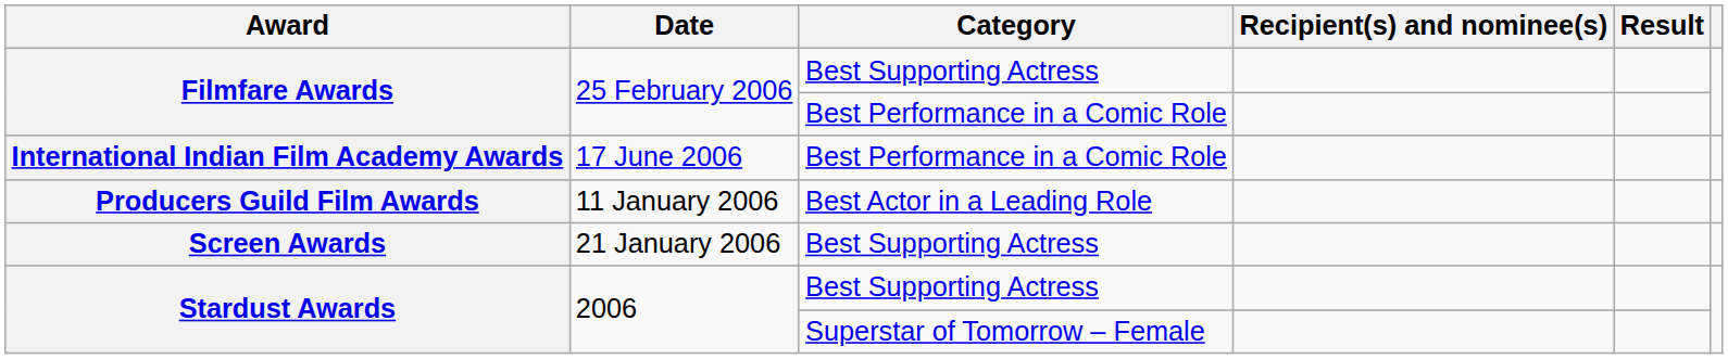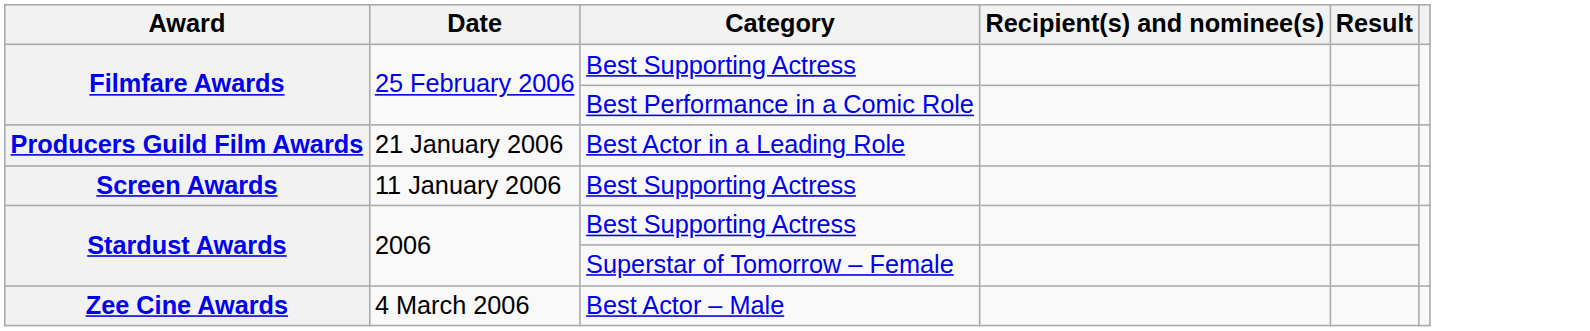 <table class="wikitable plainrowheaders sortable">
 <tr>
 <th scope="col">Award</th>
 <th scope="col">Date</th>
 <th scope="col">Category</th>
 <th scope="col">Recipient(s) and nominee(s)</th>
 <th scope="col">Result</th>
 <th scope="col" class="unsortable"></th>
 </tr>
 <tr>
 <th scope="row" rowspan="2"><a href='#'>Filmfare Awards</a></th>
 <td rowspan="2"><a href='#'>25 February 2006</a></td>
 <td><a href='#'>Best Supporting Actress</a></td>
 <td></td>
 <td></td>
 <td style="text-align:center;" rowspan="2"></td>
 </tr>
 <tr>
 <td><a href='#'>Best Performance in a Comic Role</a></td>
 <td></td>
 <td></td>
 </tr>
 <tr>
-<th scope="row"><a href='#'>International Indian Film Academy Awards</a></th>
-<td><a href='#'>17 June 2006</a></td>
-<td><a href='#'>Best Performance in a Comic Role</a></td>
-<td></td>
-<td></td>
-<td style="text-align:center;"></td>
-</tr>
-<tr>
 <th scope="row"><a href='#'>Producers Guild Film Awards</a></th>
-<td>11 January 2006</td>
+<td>21 January 2006</td>
 <td><a href='#'>Best Actor in a Leading Role</a></td>
 <td></td>
 <td></td>
 <td style="text-align:center;"></td>
 </tr>
 <tr>
 <th scope="row"><a href='#'>Screen Awards</a></th>
-<td>21 January 2006</td>
+<td>11 January 2006</td>
 <td><a href='#'>Best Supporting Actress</a></td>
 <td></td>
 <td></td>
 <td style="text-align:center;"></td>
 </tr>
 <tr>
 <th scope="row" rowspan="2"><a href='#'>Stardust Awards</a></th>
 <td rowspan="2">2006</td>
 <td><a href='#'>Best Supporting Actress</a></td>
 <td></td>
 <td></td>
 <td style="text-align:center;" rowspan="2"></td>
 </tr>
 <tr>
 <td><a href='#'>Superstar of Tomorrow – Female</a></td>
 <td></td>
 <td></td>
 </tr>
+<tr>
+<th scope="row"><a href='#'>Zee Cine Awards</a></th>
+<td>4 March 2006</td>
+<td><a href='#'>Best Actor – Male</a></td>
+<td></td>
+<td></td>
+<td style="text-align:center;"></td>
+</tr>
 </table>
